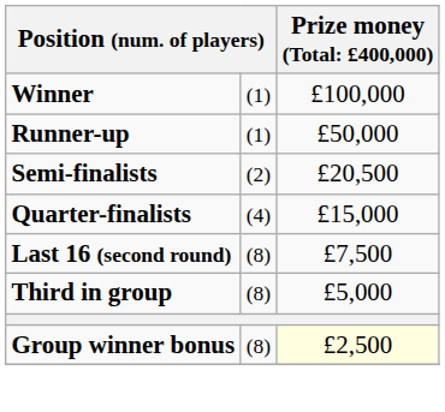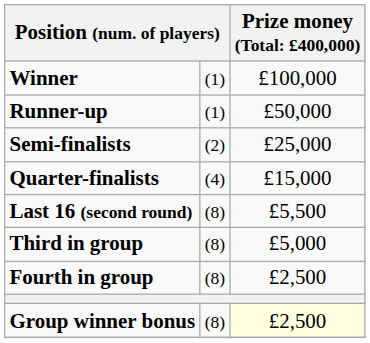 <table class="wikitable">
 <tr>
 <th colspan=2>Position <small>(num. of players)</small></th>
 <th>Prize money<br><small>(Total: £400,000)</small></th>
 </tr>
 <tr>
 <td><strong>Winner</strong></td>
 <td align=center><small>(1)</small></td>
 <td align=center>£100,000</td>
 </tr>
 <tr>
 <td><strong>Runner-up</strong></td>
 <td align=center><small>(1)</small></td>
 <td align=center>£50,000</td>
 </tr>
 <tr>
 <td><strong>Semi-finalists</strong></td>
 <td align=center><small>(2)</small></td>
-<td align=center>£20,500</td>
+<td align=center>£25,000</td>
 </tr>
 <tr>
 <td><strong>Quarter-finalists</strong></td>
 <td align=center><small>(4)</small></td>
 <td align=center>£15,000</td>
 </tr>
 <tr>
 <td><strong>Last 16 <small>(second round)</small></strong></td>
 <td align=center><small>(8)</small></td>
-<td align=center>£7,500</td>
+<td align=center>£5,500</td>
 </tr>
 <tr>
 <td><strong>Third in group</strong></td>
 <td align=center><small>(8)</small></td>
 <td align=center>£5,000</td>
+</tr>
+<tr>
+<td><strong>Fourth in group</strong></td>
+<td align=center><small>(8)</small></td>
+<td align=center>£2,500</td>
 </tr>
 <tr>
 <th colspan=3></th>
 </tr>
 <tr>
 <td><strong>Group winner bonus</strong></td>
 <td align=center><small>(8)</small></td>
 <td align=center style="background: lightyellow;">£2,500</td>
 </tr>
 <tr>
 </tr>
 </table>
